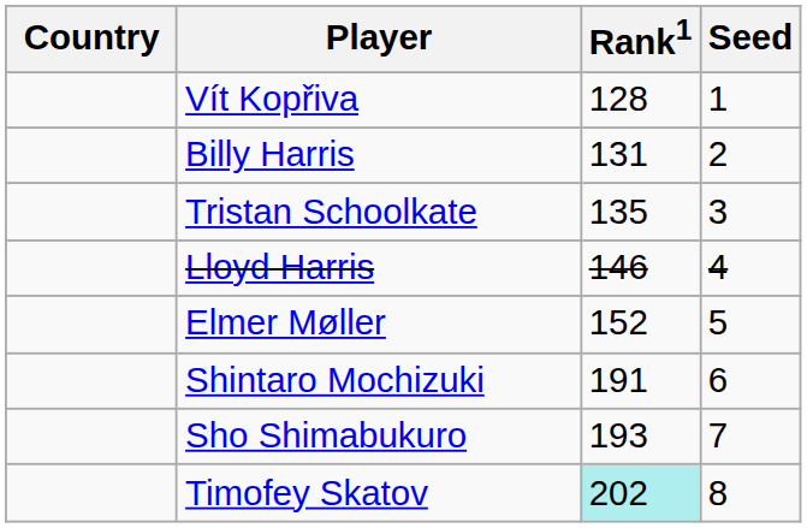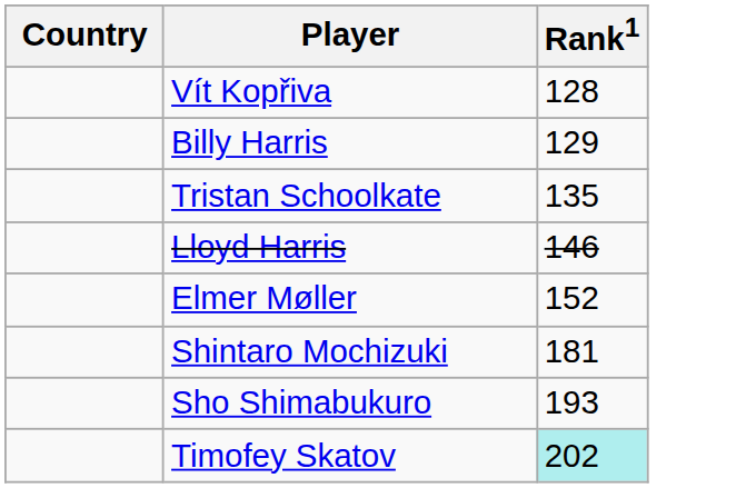 <table class="sortable wikitable">
 <tr>
 <th width="70">Country</th>
 <th width="175">Player</th>
 <th>Rank<sup>1</sup></th>
-<th>Seed</th>
 </tr>
 <tr>
 <td></td>
 <td><a href='#'>Vít Kopřiva</a></td>
 <td>128</td>
-<td>1</td>
 </tr>
 <tr>
 <td></td>
 <td><a href='#'>Billy Harris</a></td>
-<td>131</td>
-<td>2</td>
+<td>129</td>
 </tr>
 <tr>
 <td></td>
 <td><a href='#'>Tristan Schoolkate</a></td>
 <td>135</td>
-<td>3</td>
 </tr>
 <tr>
 <td><s></s></td>
 <td><s><a href='#'>Lloyd Harris</a></s></td>
 <td><s>146</s></td>
-<td><s>4</s></td>
 </tr>
 <tr>
 <td></td>
 <td><a href='#'>Elmer Møller</a></td>
 <td>152</td>
-<td>5</td>
 </tr>
 <tr>
 <td></td>
 <td><a href='#'>Shintaro Mochizuki</a></td>
-<td>191</td>
-<td>6</td>
+<td>181</td>
 </tr>
 <tr>
 <td></td>
 <td><a href='#'>Sho Shimabukuro</a></td>
 <td>193</td>
-<td>7</td>
 </tr>
 <tr>
 <td></td>
 <td><a href='#'>Timofey Skatov</a></td>
 <td style="background: paleturquoise;">202</td>
-<td>8</td>
 </tr>
 </table>
